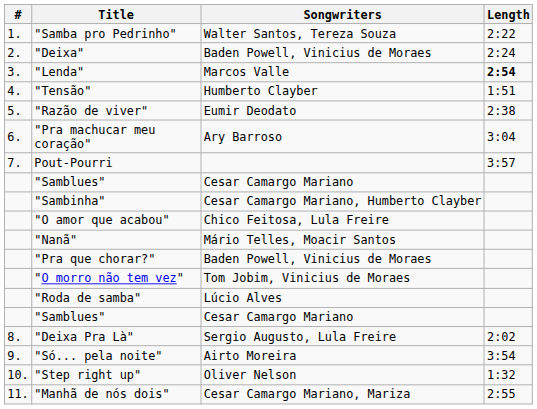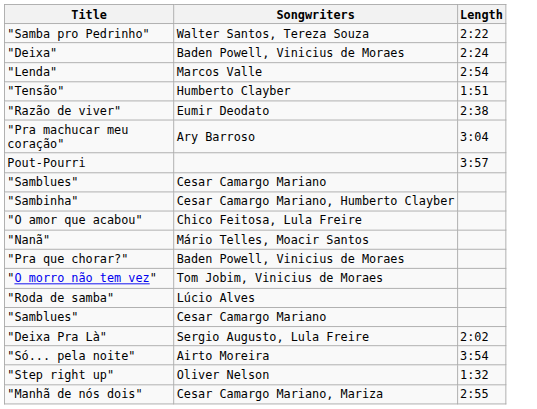 <table class="wikitable">
 <tr>
-<th>#</th>
 <th style="width:180px;">Title</th>
 <th>Songwriters</th>
 <th>Length</th>
 </tr>
 <tr>
-<td>1.</td>
 <td>"Samba pro Pedrinho"</td>
 <td>Walter Santos, Tereza Souza</td>
 <td>2:22</td>
 </tr>
 <tr>
-<td>2.</td>
 <td>"Deixa"</td>
 <td>Baden Powell, Vinicius de Moraes</td>
 <td>2:24</td>
 </tr>
 <tr>
-<td>3.</td>
 <td>"Lenda"</td>
 <td>Marcos Valle</td>
-<td><strong>2:54</strong></td>
+<td>2:54</td>
 </tr>
 <tr>
-<td>4.</td>
 <td>"Tensão"</td>
 <td>Humberto Clayber</td>
 <td>1:51</td>
 </tr>
 <tr>
-<td>5.</td>
 <td>"Razão de viver"</td>
 <td>Eumir Deodato</td>
 <td>2:38</td>
 </tr>
 <tr>
-<td>6.</td>
 <td>"Pra machucar meu coração"</td>
 <td>Ary Barroso</td>
 <td>3:04</td>
 </tr>
 <tr>
-<td>7.</td>
 <td>Pout-Pourri</td>
 <td></td>
 <td>3:57</td>
 </tr>
 <tr>
-<td></td>
 <td>"Samblues"</td>
 <td>Cesar Camargo Mariano</td>
 <td></td>
 </tr>
 <tr>
-<td></td>
 <td>"Sambinha"</td>
 <td>Cesar Camargo Mariano, Humberto Clayber</td>
 <td></td>
 </tr>
 <tr>
-<td></td>
 <td>"O amor que acabou"</td>
 <td>Chico Feitosa, Lula Freire</td>
 <td></td>
 </tr>
 <tr>
-<td></td>
 <td>"Nanã"</td>
 <td>Mário Telles, Moacir Santos</td>
 <td></td>
 </tr>
 <tr>
-<td></td>
 <td>"Pra que chorar?"</td>
 <td>Baden Powell, Vinicius de Moraes</td>
 <td></td>
 </tr>
 <tr>
-<td></td>
 <td>"<a href='#'>O morro não tem vez</a>"</td>
 <td>Tom Jobim, Vinicius de Moraes</td>
 <td></td>
 </tr>
 <tr>
-<td></td>
 <td>"Roda de samba"</td>
 <td>Lúcio Alves</td>
 <td></td>
 </tr>
 <tr>
-<td></td>
 <td>"Samblues"</td>
 <td>Cesar Camargo Mariano</td>
 <td></td>
 </tr>
 <tr>
-<td>8.</td>
 <td>"Deixa Pra Là"</td>
 <td>Sergio Augusto, Lula Freire</td>
 <td>2:02</td>
 </tr>
 <tr>
-<td>9.</td>
 <td>"Só... pela noite"</td>
 <td>Airto Moreira</td>
 <td>3:54</td>
 </tr>
 <tr>
-<td>10.</td>
 <td>"Step right up"</td>
 <td>Oliver Nelson</td>
 <td>1:32</td>
 </tr>
 <tr>
-<td>11.</td>
 <td>"Manhã de nós dois"</td>
 <td>Cesar Camargo Mariano, Mariza</td>
 <td>2:55</td>
 </tr>
 </table>
